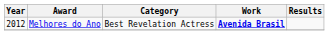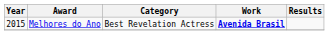 <table class="wikitable">
 <tr>
 <th>Year</th>
 <th>Award</th>
 <th>Category</th>
 <th>Work</th>
 <th>Results</th>
 </tr>
 <tr>
-<td>2012</td>
+<td>2015</td>
 <td><a href='#'>Melhores do Ano</a></td>
 <td>Best Revelation Actress</td>
 <td><strong><a href='#'>Avenida Brasil</a></strong></td>
 <td></td>
 </tr>
 <tr>
 </tr>
 </table>
